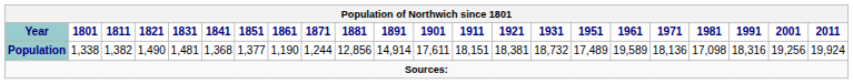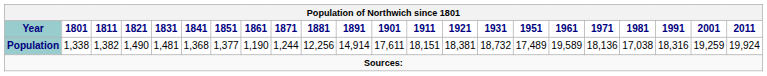 <table class="wikitable" style="font-size:90%;width:70%;border:0px;text-align:center;line-height:120%; margin-left: auto; margin-right: auto; border: none;">
 <tr>
 <th colspan="22" style="text-align:center;font-size:90%;">Population of Northwich since 1801</th>
 </tr>
 <tr>
 <th style="background: #99CCCC; color: #000080" height="17">Year</th>
 <th style="background: #FFFFFF; color:#000080;">1801</th>
 <th style="background: #FFFFFF; color:#000080;">1811</th>
 <th style="background: #FFFFFF; color:#000080;">1821</th>
 <th style="background: #FFFFFF; color:#000080;">1831</th>
 <th style="background: #FFFFFF; color:#000080;">1841</th>
 <th style="background: #FFFFFF; color:#000080;">1851</th>
 <th style="background: #FFFFFF; color:#000080;">1861</th>
 <th style="background: #FFFFFF; color:#000080;">1871</th>
 <th style="background: #FFFFFF; color:#000080;">1881</th>
 <th style="background: #FFFFFF; color:#000080;">1891</th>
 <th style="background: #FFFFFF; color:#000080;">1901</th>
 <th style="background: #FFFFFF; color:#000080;">1911</th>
 <th style="background: #FFFFFF; color:#000080;">1921</th>
 <th style="background: #FFFFFF; color:#000080;">1931</th>
 <th style="background: #FFFFFF; color:#000080;">1951</th>
 <th style="background: #FFFFFF; color:#000080;">1961</th>
 <th style="background: #FFFFFF; color:#000080;">1971</th>
 <th style="background: #FFFFFF; color:#000080;">1981</th>
 <th style="background: #FFFFFF; color:#000080;">1991</th>
 <th style="background: #FFFFFF; color:#000080;">2001</th>
 <th style="background: #FFFFFF; color:#000080;">2011</th>
 </tr>
 <tr Align="center">
 <th style="background: #99CCCC; color: #000080" height="17">Population</th>
 <td style="background: #FFFFFF; color: black;">1,338</td>
 <td style="background: #FFFFFF; color: black;">1,382</td>
 <td style="background: #FFFFFF; color: black;">1,490</td>
 <td style="background: #FFFFFF; color: black;">1,481</td>
 <td style="background: #FFFFFF; color: black;">1,368</td>
 <td style="background: #FFFFFF; color: black;">1,377</td>
 <td style="background: #FFFFFF; color: black;">1,190</td>
 <td style="background: #FFFFFF; color: black;">1,244</td>
-<td style="background: #FFFFFF; color: black;">12,856</td>
+<td style="background: #FFFFFF; color: black;">12,256</td>
 <td style="background: #FFFFFF; color: black;">14,914</td>
 <td style="background: #FFFFFF; color: black;">17,611</td>
 <td style="background: #FFFFFF; color: black;">18,151</td>
 <td style="background: #FFFFFF; color: black;">18,381</td>
 <td style="background: #FFFFFF; color: black;">18,732</td>
 <td style="background: #FFFFFF; color: black;">17,489</td>
 <td style="background: #FFFFFF; color: black;">19,589</td>
 <td style="background: #FFFFFF; color: black;">18,136</td>
-<td style="background: #FFFFFF; color: black;">17,098</td>
+<td style="background: #FFFFFF; color: black;">17,038</td>
 <td style="background: #FFFFFF; color: black;">18,316</td>
-<td style="background: #FFFFFF; color: black;">19,256</td>
+<td style="background: #FFFFFF; color: black;">19,259</td>
 <td style="background: #FFFFFF; color: black;">19,924</td>
 </tr>
 <tr>
 <td colspan="22" style="text-align:center;font-size:90%;"><strong>Sources:</strong></td>
 </tr>
 </table>
